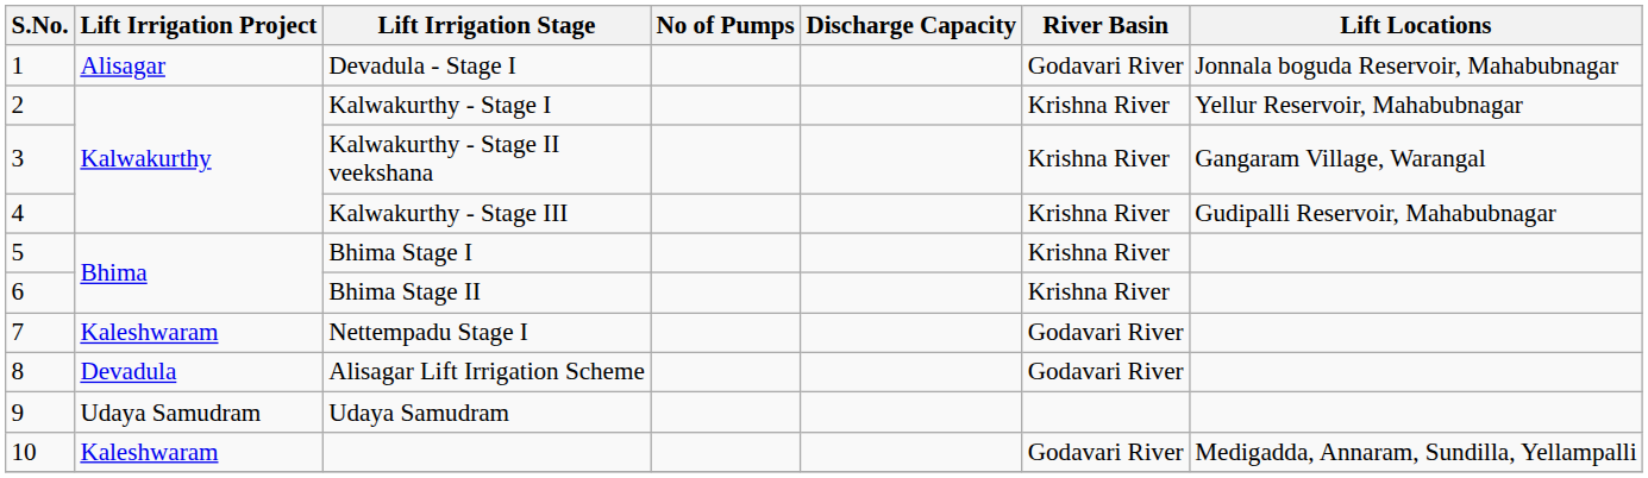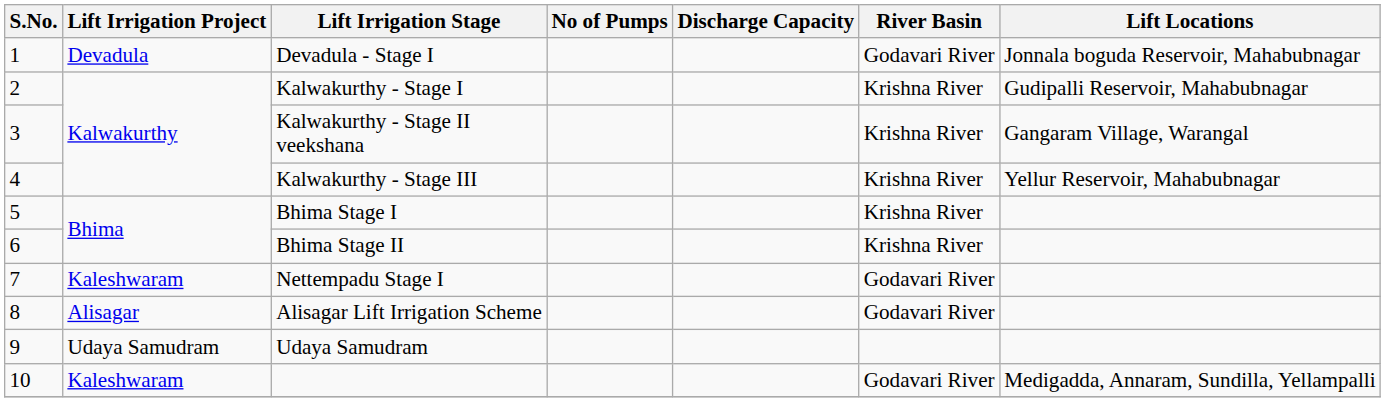 <table class="wikitable">
 <tr>
 <th>S.No.</th>
 <th>Lift Irrigation Project</th>
 <th>Lift Irrigation Stage</th>
 <th>No of Pumps</th>
 <th>Discharge Capacity</th>
 <th>River Basin</th>
 <th>Lift Locations</th>
 </tr>
 <tr>
 <td>1</td>
-<td><a href='#'>Alisagar</a></td>
+<td><a href='#'>Devadula</a></td>
 <td>Devadula - Stage I</td>
 <td></td>
 <td></td>
 <td>Godavari River</td>
 <td>Jonnala boguda  Reservoir, Mahabubnagar</td>
 </tr>
 <tr>
 <td>2</td>
 <td rowspan="3"><a href='#'>Kalwakurthy</a></td>
 <td>Kalwakurthy - Stage I</td>
 <td></td>
 <td></td>
 <td>Krishna River</td>
-<td>Yellur Reservoir, Mahabubnagar</td>
+<td>Gudipalli  Reservoir, Mahabubnagar</td>
 </tr>
 <tr>
 <td>3</td>
 <td>Kalwakurthy - Stage II<br>veekshana</td>
 <td></td>
 <td></td>
 <td>Krishna River</td>
 <td>Gangaram Village, Warangal</td>
 </tr>
 <tr>
 <td>4</td>
 <td>Kalwakurthy - Stage III</td>
 <td></td>
 <td></td>
 <td>Krishna River</td>
-<td>Gudipalli  Reservoir, Mahabubnagar</td>
+<td>Yellur Reservoir, Mahabubnagar</td>
 </tr>
 <tr>
 <td>5</td>
 <td rowspan="2"><a href='#'>Bhima</a></td>
 <td>Bhima Stage I</td>
 <td></td>
 <td></td>
 <td>Krishna River</td>
 <td></td>
 </tr>
 <tr>
 <td>6</td>
 <td>Bhima Stage II</td>
 <td></td>
 <td></td>
 <td>Krishna River</td>
 <td></td>
 </tr>
 <tr>
 <td>7</td>
 <td><a href='#'>Kaleshwaram</a></td>
 <td>Nettempadu  Stage I</td>
 <td></td>
 <td></td>
 <td>Godavari River</td>
 <td></td>
 </tr>
 <tr>
 <td>8</td>
-<td><a href='#'>Devadula</a></td>
+<td><a href='#'>Alisagar</a></td>
 <td>Alisagar Lift Irrigation Scheme</td>
 <td></td>
 <td></td>
 <td>Godavari River</td>
 <td></td>
 </tr>
 <tr>
 <td>9</td>
 <td>Udaya Samudram</td>
 <td>Udaya Samudram</td>
 <td></td>
 <td></td>
 <td></td>
 <td></td>
 </tr>
 <tr>
 <td>10</td>
 <td><a href='#'>Kaleshwaram</a></td>
 <td></td>
 <td></td>
 <td></td>
 <td>Godavari River</td>
 <td>Medigadda, Annaram, Sundilla, Yellampalli</td>
 </tr>
 <tr>
 </tr>
 </table>
